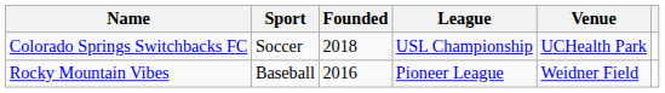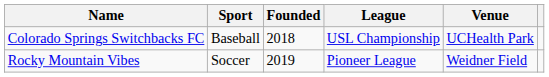 <table class="wikitable">
 <tr>
 <th>Name</th>
 <th>Sport</th>
 <th>Founded</th>
 <th>League</th>
 <th>Venue</th>
 <th></th>
 </tr>
 <tr>
 <td><a href='#'>Colorado Springs Switchbacks FC</a></td>
-<td>Soccer</td>
+<td>Baseball</td>
 <td>2018</td>
 <td><a href='#'>USL Championship</a></td>
 <td><a href='#'>UCHealth Park</a></td>
 <td></td>
 </tr>
 <tr>
 <td><a href='#'>Rocky Mountain Vibes</a></td>
-<td>Baseball</td>
-<td>2016</td>
+<td>Soccer</td>
+<td>2019</td>
 <td><a href='#'>Pioneer League</a></td>
 <td><a href='#'>Weidner Field</a></td>
 <td></td>
 </tr>
 </table>
